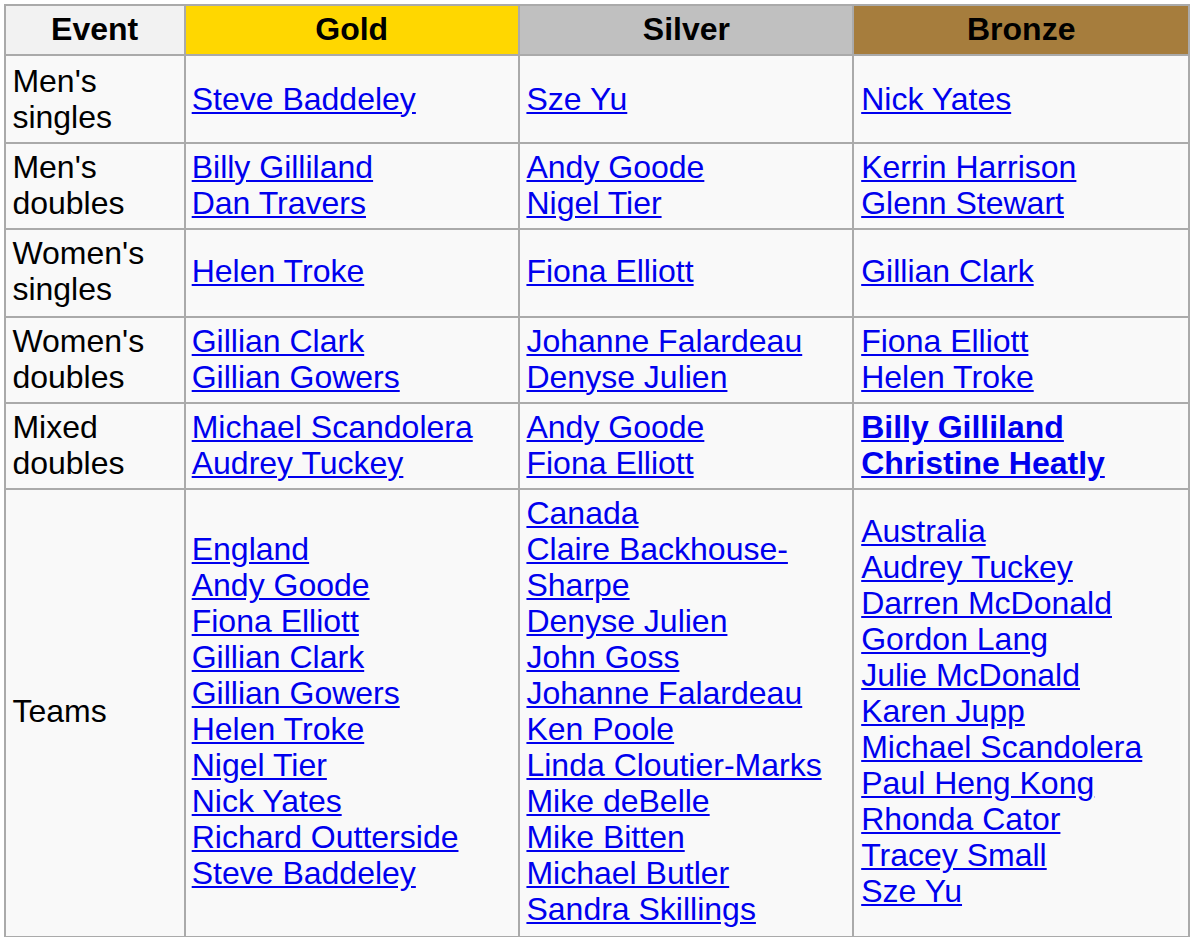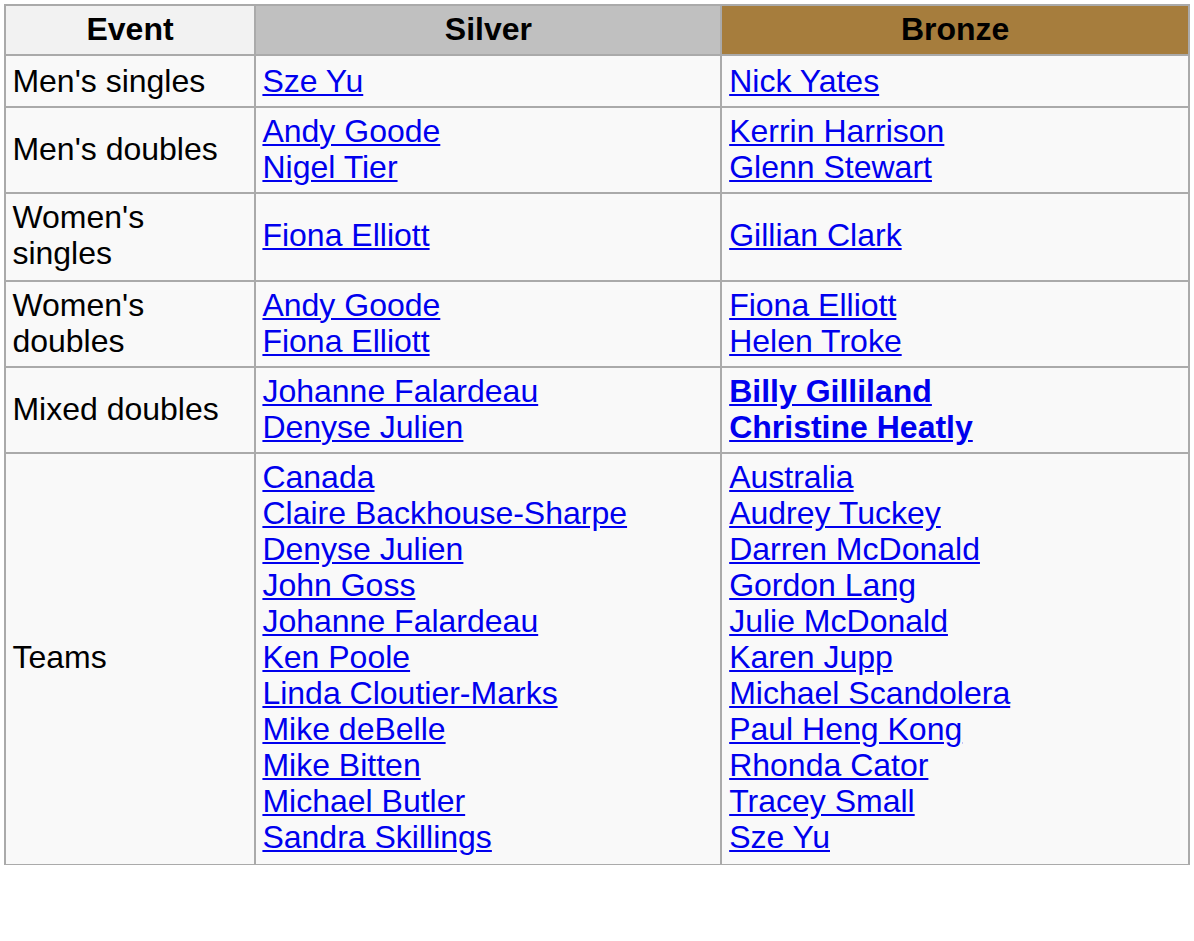 <table class="wikitable" style="width:95%;">
 <tr>
 <th style="width:15%;"><strong>Event</strong></th>
-<th style="background:gold; width:28%;">Gold</th>
 <th style="background:silver; width:28%;">Silver</th>
 <th style="background:#a67d3d; width:28%;">Bronze</th>
 </tr>
 <tr>
 <td>Men's singles</td>
-<td> <a href='#'>Steve Baddeley</a></td>
 <td> <a href='#'>Sze Yu</a></td>
 <td> <a href='#'>Nick Yates</a></td>
 </tr>
 <tr>
 <td>Men's doubles</td>
-<td> <a href='#'>Billy Gilliland</a><br> <a href='#'>Dan Travers</a></td>
 <td> <a href='#'>Andy Goode</a><br> <a href='#'>Nigel Tier</a></td>
 <td> <a href='#'>Kerrin Harrison</a><br> <a href='#'>Glenn Stewart</a></td>
 </tr>
 <tr>
 <td>Women's singles</td>
-<td> <a href='#'>Helen Troke</a></td>
 <td> <a href='#'>Fiona Elliott</a></td>
 <td> <a href='#'>Gillian Clark</a></td>
 </tr>
 <tr>
 <td>Women's doubles</td>
-<td> <a href='#'>Gillian Clark</a><br> <a href='#'>Gillian Gowers</a></td>
-<td> <a href='#'>Johanne Falardeau</a><br> <a href='#'>Denyse Julien</a></td>
+<td> <a href='#'>Andy Goode</a><br> <a href='#'>Fiona Elliott</a></td>
 <td> <a href='#'>Fiona Elliott</a><br> <a href='#'>Helen Troke</a></td>
 </tr>
 <tr>
 <td>Mixed doubles</td>
-<td> <a href='#'>Michael Scandolera</a><br> <a href='#'>Audrey Tuckey</a></td>
-<td> <a href='#'>Andy Goode</a><br> <a href='#'>Fiona Elliott</a></td>
+<td> <a href='#'>Johanne Falardeau</a><br> <a href='#'>Denyse Julien</a></td>
 <td><strong> <a href='#'>Billy Gilliland</a><br> <a href='#'>Christine Heatly</a></strong></td>
 </tr>
 <tr>
 <td>Teams</td>
-<td> <a href='#'>England</a><br><a href='#'>Andy Goode</a><br><a href='#'>Fiona Elliott</a><br><a href='#'>Gillian Clark</a><br><a href='#'>Gillian Gowers</a><br><a href='#'>Helen Troke</a><br><a href='#'>Nigel Tier</a><br><a href='#'>Nick Yates</a><br><a href='#'>Richard Outterside</a><br><a href='#'>Steve Baddeley</a></td>
 <td> <a href='#'>Canada</a><br><a href='#'>Claire Backhouse-Sharpe</a><br><a href='#'>Denyse Julien</a><br><a href='#'>John Goss</a><br><a href='#'>Johanne Falardeau</a><br><a href='#'>Ken Poole</a><br><a href='#'>Linda Cloutier-Marks</a><br><a href='#'>Mike deBelle</a><br><a href='#'>Mike Bitten</a><br><a href='#'>Michael Butler</a><br><a href='#'>Sandra Skillings</a></td>
 <td> <a href='#'>Australia</a><br><a href='#'>Audrey Tuckey</a><br><a href='#'>Darren McDonald</a><br><a href='#'>Gordon Lang</a><br><a href='#'>Julie McDonald</a><br><a href='#'>Karen Jupp</a><br><a href='#'>Michael Scandolera</a><br><a href='#'>Paul Heng Kong</a><br><a href='#'>Rhonda Cator</a><br><a href='#'>Tracey Small</a><br><a href='#'>Sze Yu</a></td>
 </tr>
 </table>
